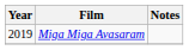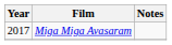 <table class="wikitable sortable">
 <tr>
 <th>Year</th>
 <th>Film</th>
 <th class=unsortable>Notes</th>
 </tr>
 <tr>
-<td>2019</td>
+<td>2017</td>
 <td><em><a href='#'>Miga Miga Avasaram</a></em></td>
 <td></td>
 </tr>
 <tr>
 </tr>
 </table>
